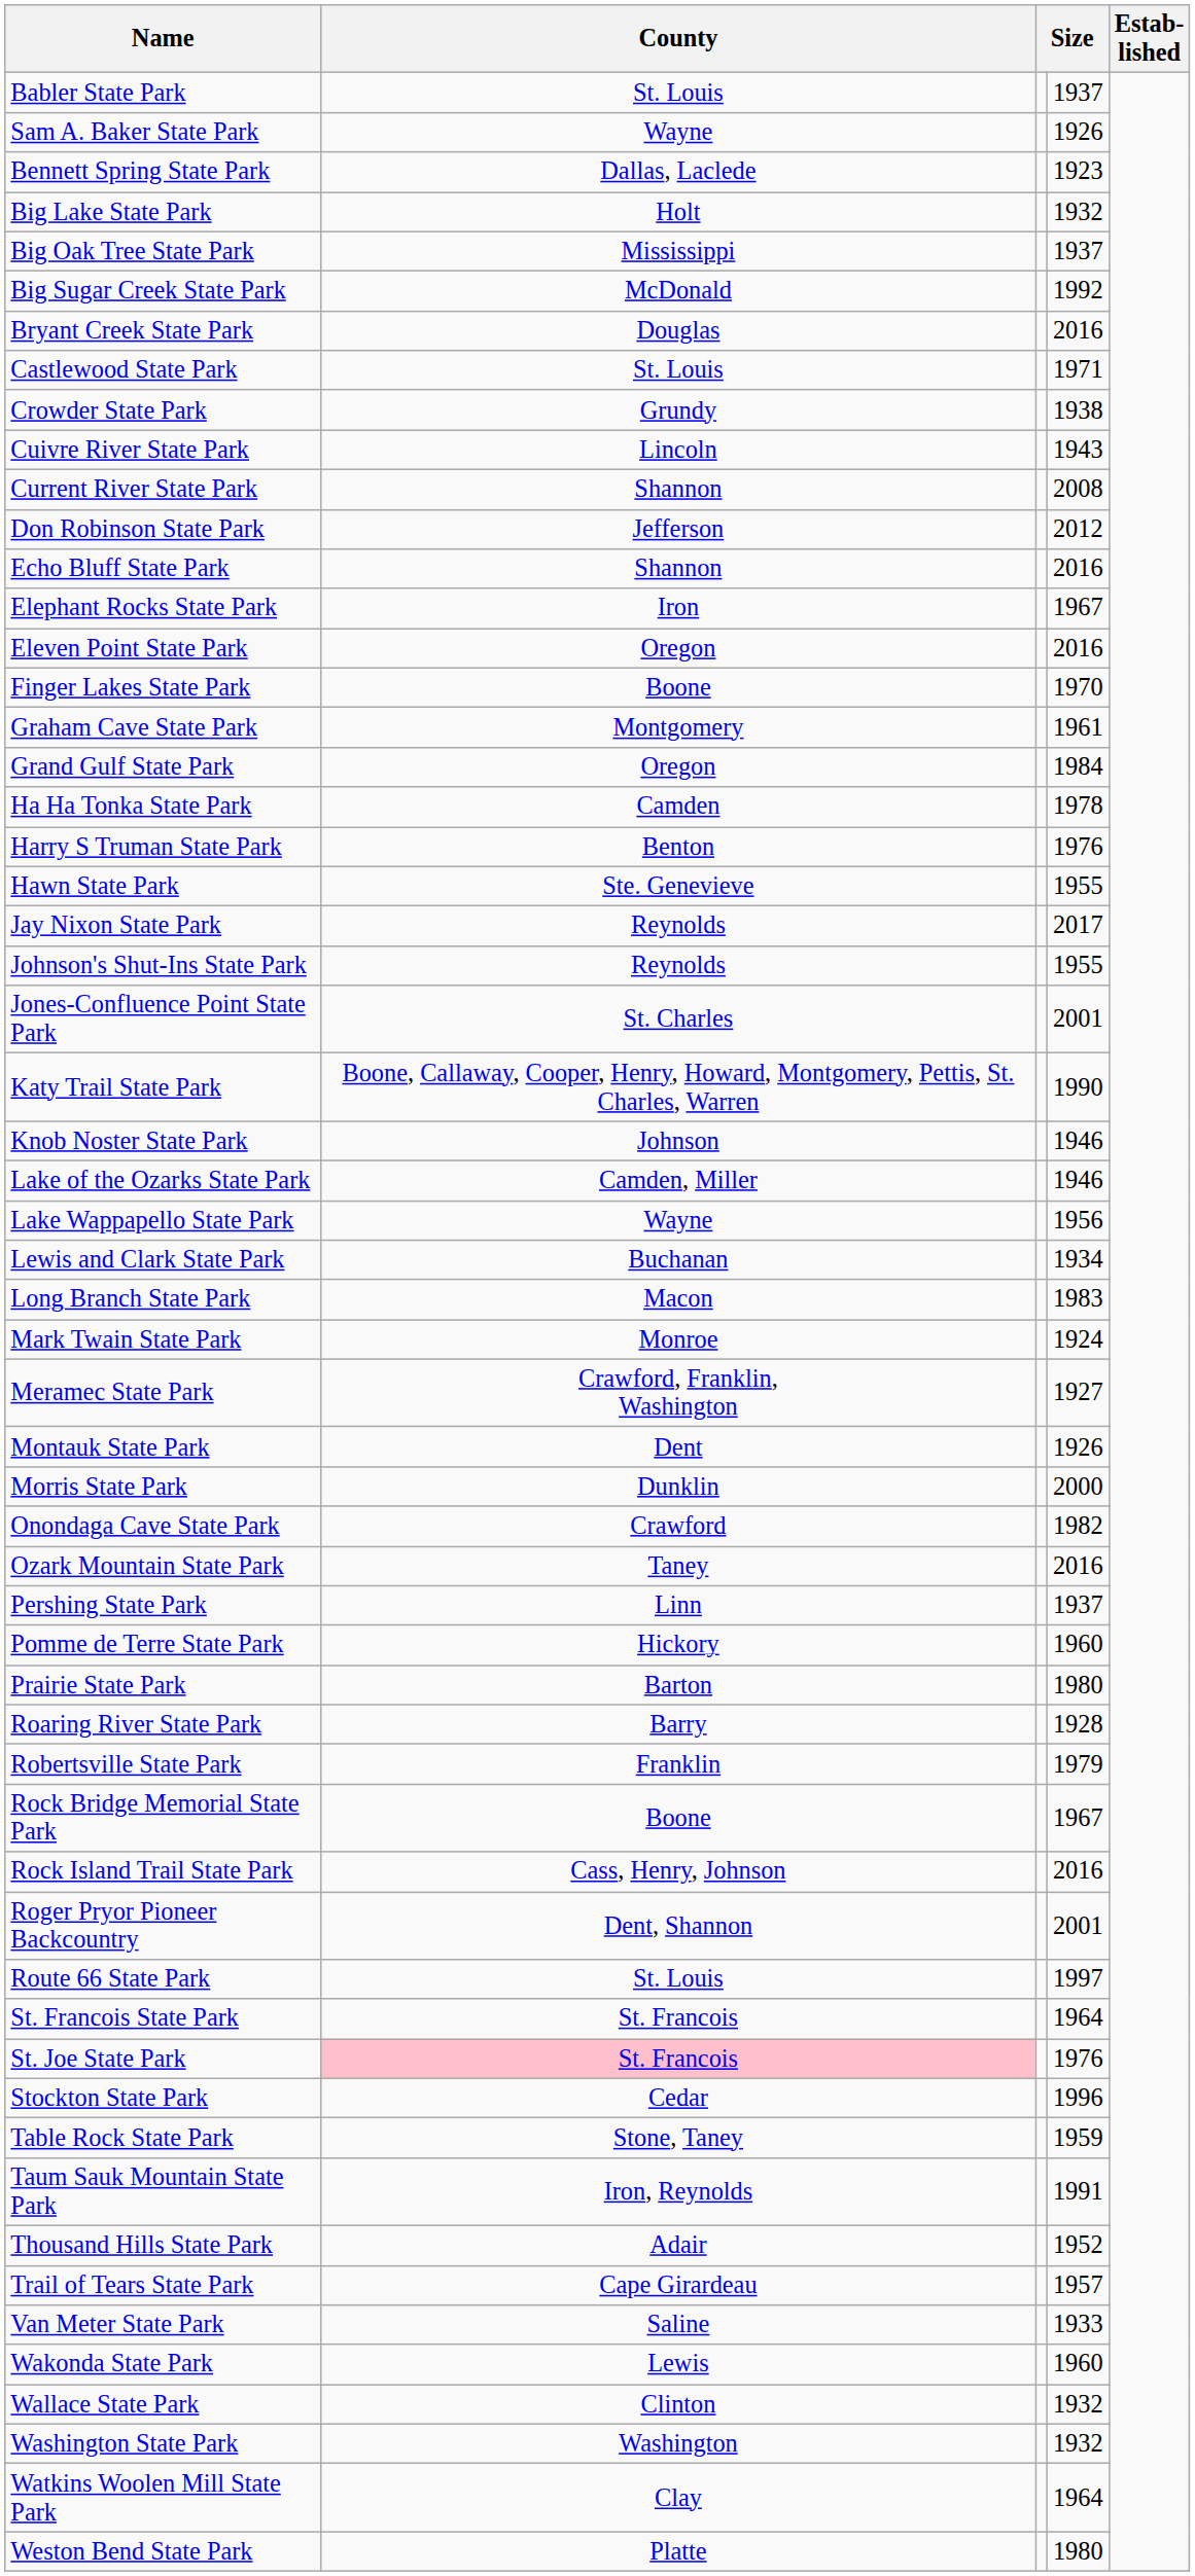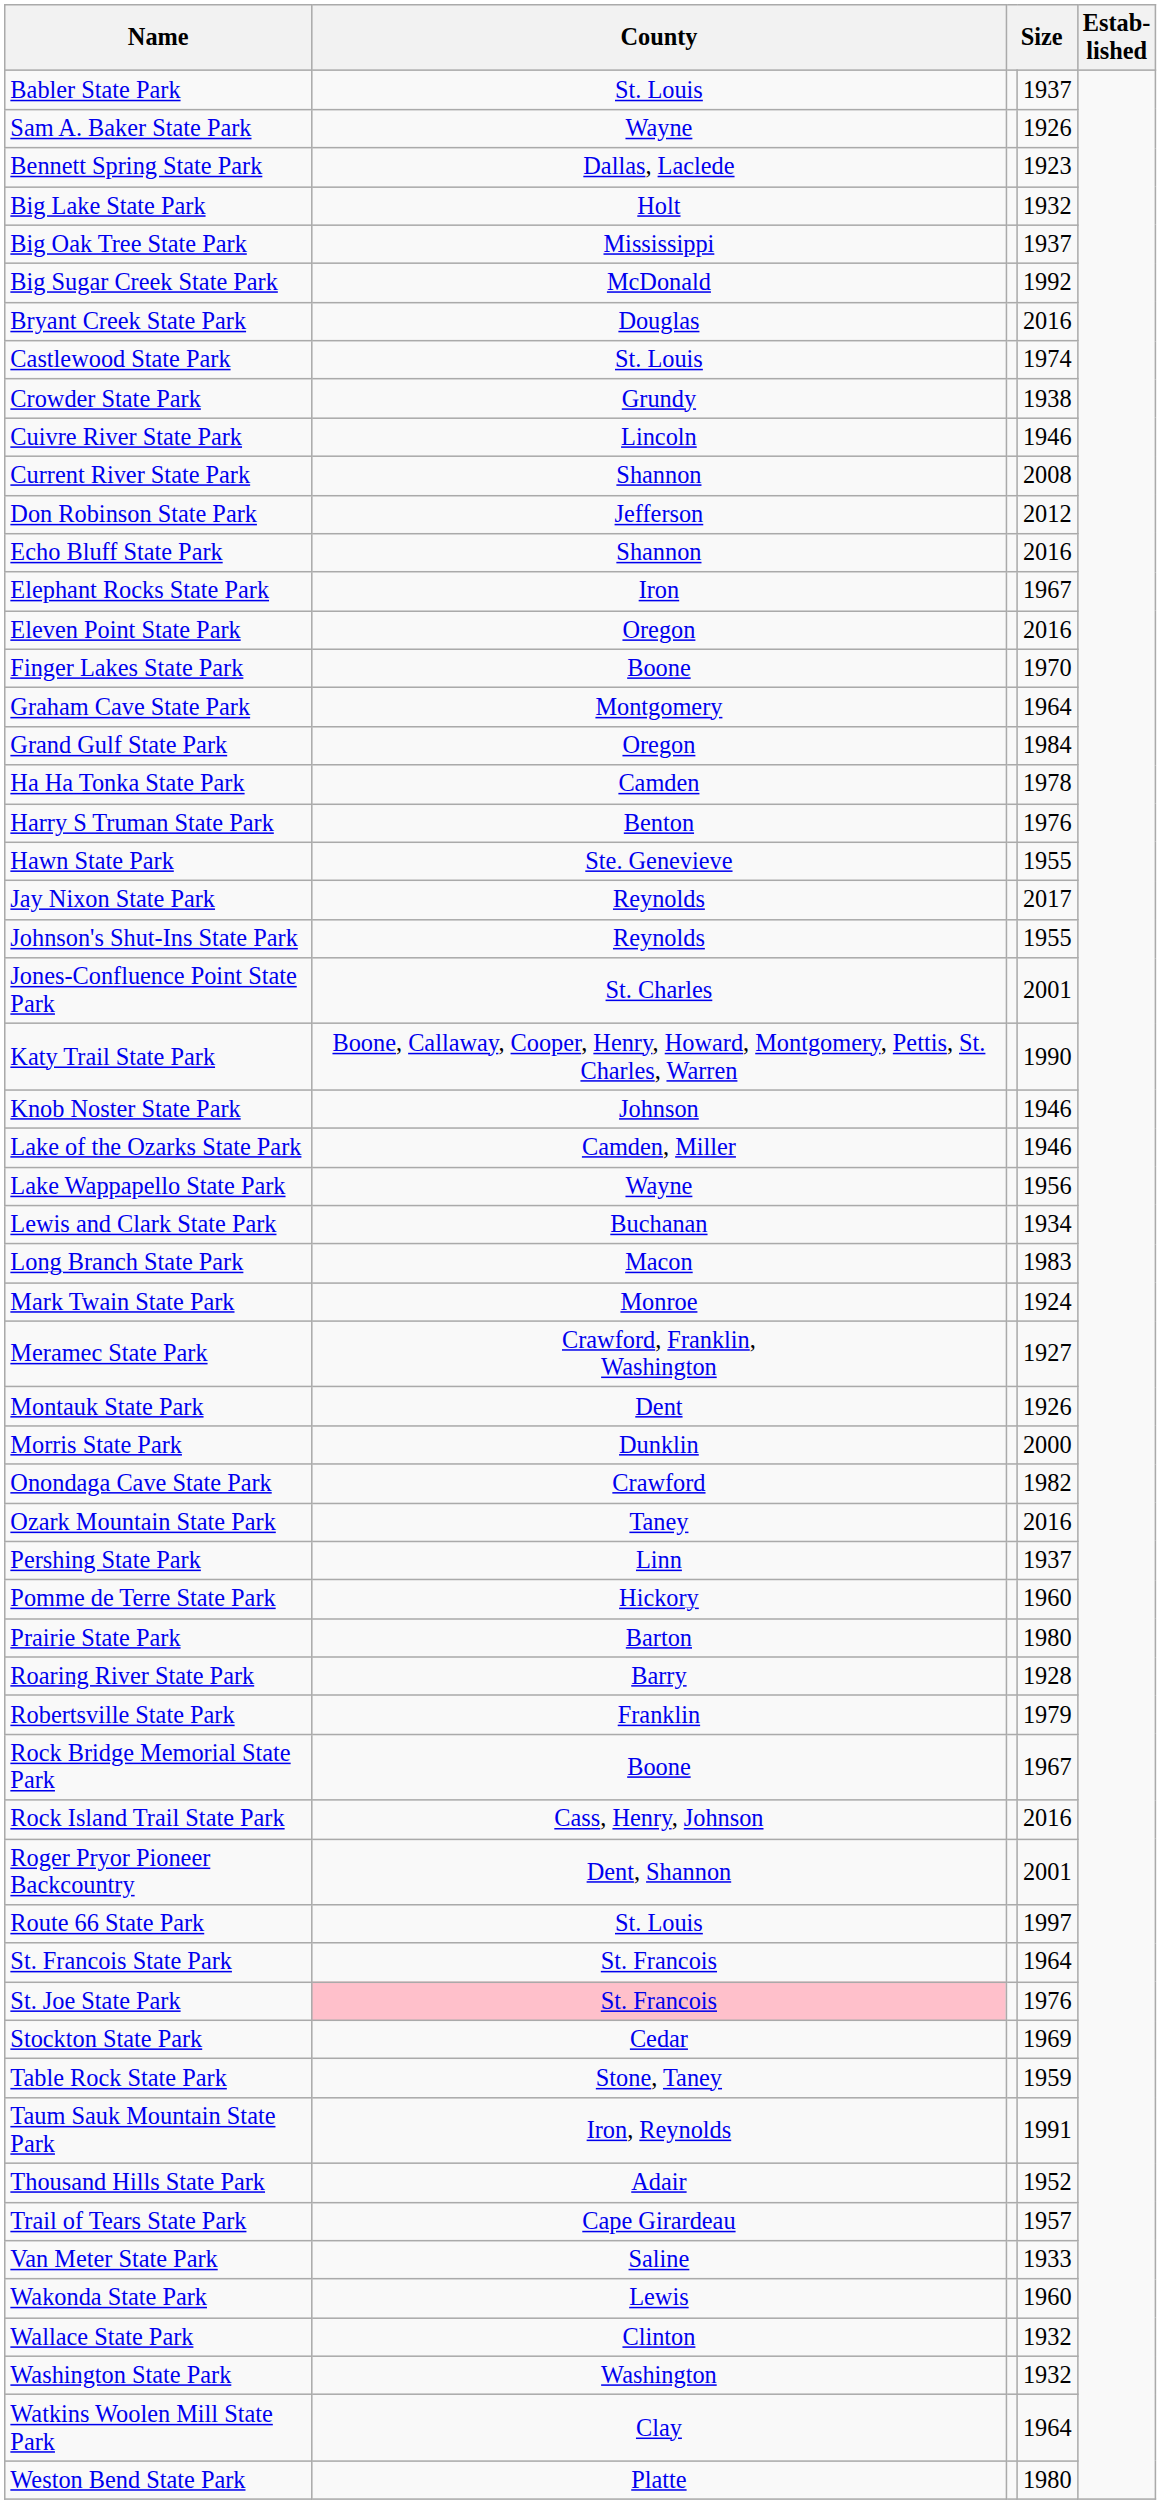 <table class="wikitable sortable" style="width:60%">
 <tr>
 <th>Name</th>
 <th>County</th>
 <th colspan=2>Size</th>
 <th>Estab-<br>lished</th>
 </tr>
 <tr>
 <td><a href='#'>Babler State Park</a></td>
 <td style="text-align:center;"><a href='#'>St. Louis</a></td>
 <td></td>
 <td style="text-align:center;">1937</td>
 </tr>
 <tr>
 <td><a href='#'>Sam A. Baker State Park</a></td>
 <td style="text-align:center;"><a href='#'>Wayne</a></td>
 <td></td>
 <td style="text-align:center;">1926</td>
 </tr>
 <tr>
 <td><a href='#'>Bennett Spring State Park</a></td>
 <td style="text-align:center;"><a href='#'>Dallas</a>, <a href='#'>Laclede</a></td>
 <td></td>
 <td style="text-align:center;">1923</td>
 </tr>
 <tr>
 <td><a href='#'>Big Lake State Park</a></td>
 <td style="text-align:center;"><a href='#'>Holt</a></td>
 <td></td>
 <td style="text-align:center;">1932</td>
 </tr>
 <tr>
 <td><a href='#'>Big Oak Tree State Park</a></td>
 <td style="text-align:center;"><a href='#'>Mississippi</a></td>
 <td></td>
 <td style="text-align:center;">1937</td>
 </tr>
 <tr>
 <td><a href='#'>Big Sugar Creek State Park</a></td>
 <td style="text-align:center;"><a href='#'>McDonald</a></td>
 <td></td>
 <td style="text-align:center;">1992</td>
 </tr>
 <tr>
 <td><a href='#'>Bryant Creek State Park</a></td>
 <td style="text-align:center;"><a href='#'>Douglas</a></td>
 <td></td>
 <td style="text-align:center;">2016</td>
 </tr>
 <tr>
 <td><a href='#'>Castlewood State Park</a></td>
 <td style="text-align:center;"><a href='#'>St. Louis</a></td>
 <td></td>
-<td style="text-align:center;">1971</td>
+<td style="text-align:center;">1974</td>
 </tr>
 <tr>
 <td><a href='#'>Crowder State Park</a></td>
 <td style="text-align:center;"><a href='#'>Grundy</a></td>
 <td></td>
 <td style="text-align:center;">1938</td>
 </tr>
 <tr>
 <td><a href='#'>Cuivre River State Park</a></td>
 <td style="text-align:center;"><a href='#'>Lincoln</a></td>
 <td></td>
-<td style="text-align:center;">1943</td>
+<td style="text-align:center;">1946</td>
 </tr>
 <tr>
 <td><a href='#'>Current River State Park</a></td>
 <td style="text-align:center;"><a href='#'>Shannon</a></td>
 <td></td>
 <td style="text-align:center;">2008</td>
 </tr>
 <tr>
 <td><a href='#'>Don Robinson State Park</a></td>
 <td style="text-align:center;"><a href='#'>Jefferson</a></td>
 <td></td>
 <td style="text-align:center;">2012</td>
 </tr>
 <tr>
 <td><a href='#'>Echo Bluff State Park</a></td>
 <td style="text-align:center;"><a href='#'>Shannon</a></td>
 <td></td>
 <td style="text-align:center;">2016</td>
 </tr>
 <tr>
 <td><a href='#'>Elephant Rocks State Park</a></td>
 <td style="text-align:center;"><a href='#'>Iron</a></td>
 <td></td>
 <td style="text-align:center;">1967</td>
 </tr>
 <tr>
 <td><a href='#'>Eleven Point State Park</a></td>
 <td style="text-align:center;"><a href='#'>Oregon</a></td>
 <td></td>
 <td style="text-align:center;">2016</td>
 </tr>
 <tr>
 <td><a href='#'>Finger Lakes State Park</a></td>
 <td style="text-align:center;"><a href='#'>Boone</a></td>
 <td></td>
 <td style="text-align:center;">1970</td>
 </tr>
 <tr>
 <td><a href='#'>Graham Cave State Park</a></td>
 <td style="text-align:center;"><a href='#'>Montgomery</a></td>
 <td></td>
-<td style="text-align:center;">1961</td>
+<td style="text-align:center;">1964</td>
 </tr>
 <tr>
 <td><a href='#'>Grand Gulf State Park</a></td>
 <td style="text-align:center;"><a href='#'>Oregon</a></td>
 <td></td>
 <td style="text-align:center;">1984</td>
 </tr>
 <tr>
 <td><a href='#'>Ha Ha Tonka State Park</a></td>
 <td style="text-align:center;"><a href='#'>Camden</a></td>
 <td></td>
 <td style="text-align:center;">1978</td>
 </tr>
 <tr>
 <td><a href='#'>Harry S Truman State Park</a></td>
 <td style="text-align:center;"><a href='#'>Benton</a></td>
 <td></td>
 <td style="text-align:center;">1976</td>
 </tr>
 <tr>
 <td><a href='#'>Hawn State Park</a></td>
 <td style="text-align:center;"><a href='#'>Ste. Genevieve</a></td>
 <td></td>
 <td style="text-align:center;">1955</td>
 </tr>
 <tr>
 <td><a href='#'>Jay Nixon State Park</a></td>
 <td style="text-align:center;"><a href='#'>Reynolds</a></td>
 <td></td>
 <td style="text-align:center;">2017</td>
 </tr>
 <tr>
 <td><a href='#'>Johnson's Shut-Ins State Park</a></td>
 <td style="text-align:center;"><a href='#'>Reynolds</a></td>
 <td></td>
 <td style="text-align:center;">1955</td>
 </tr>
 <tr>
 <td><a href='#'>Jones-Confluence Point State Park</a></td>
 <td style="text-align:center;"><a href='#'>St. Charles</a></td>
 <td></td>
 <td style="text-align:center;">2001</td>
 </tr>
 <tr>
 <td><a href='#'>Katy Trail State Park</a></td>
 <td style="text-align:center;"><a href='#'>Boone</a>, <a href='#'>Callaway</a>, <a href='#'>Cooper</a>, <a href='#'>Henry</a>, <a href='#'>Howard</a>, <a href='#'>Montgomery</a>, <a href='#'>Pettis</a>, <a href='#'>St. Charles</a>, <a href='#'>Warren</a></td>
 <td></td>
 <td style="text-align:center;">1990</td>
 </tr>
 <tr>
 <td><a href='#'>Knob Noster State Park</a></td>
 <td style="text-align:center;"><a href='#'>Johnson</a></td>
 <td></td>
 <td style="text-align:center;">1946</td>
 </tr>
 <tr>
 <td><a href='#'>Lake of the Ozarks State Park</a></td>
 <td style="text-align:center;"><a href='#'>Camden</a>, <a href='#'>Miller</a></td>
 <td></td>
 <td style="text-align:center;">1946</td>
 </tr>
 <tr>
 <td><a href='#'>Lake Wappapello State Park</a></td>
 <td style="text-align:center;"><a href='#'>Wayne</a></td>
 <td></td>
 <td style="text-align:center;">1956</td>
 </tr>
 <tr>
 <td><a href='#'>Lewis and Clark State Park</a></td>
 <td style="text-align:center;"><a href='#'>Buchanan</a></td>
 <td></td>
 <td style="text-align:center;">1934</td>
 </tr>
 <tr>
 <td><a href='#'>Long Branch State Park</a></td>
 <td style="text-align:center;"><a href='#'>Macon</a></td>
 <td></td>
 <td style="text-align:center;">1983</td>
 </tr>
 <tr>
 <td><a href='#'>Mark Twain State Park</a></td>
 <td style="text-align:center;"><a href='#'>Monroe</a></td>
 <td></td>
 <td style="text-align:center;">1924</td>
 </tr>
 <tr>
 <td><a href='#'>Meramec State Park</a></td>
 <td style="text-align:center;"><a href='#'>Crawford</a>, <a href='#'>Franklin</a>, <br><a href='#'>Washington</a></td>
 <td></td>
 <td style="text-align:center;">1927</td>
 </tr>
 <tr>
 <td><a href='#'>Montauk State Park</a></td>
 <td style="text-align:center;"><a href='#'>Dent</a></td>
 <td></td>
 <td style="text-align:center;">1926</td>
 </tr>
 <tr>
 <td><a href='#'>Morris State Park</a></td>
 <td style="text-align:center;"><a href='#'>Dunklin</a></td>
 <td></td>
 <td style="text-align:center;">2000</td>
 </tr>
 <tr>
 <td><a href='#'>Onondaga Cave State Park</a></td>
 <td style="text-align:center;"><a href='#'>Crawford</a></td>
 <td></td>
 <td style="text-align:center;">1982</td>
 </tr>
 <tr>
 <td><a href='#'>Ozark Mountain State Park</a></td>
 <td style="text-align:center;"><a href='#'>Taney</a></td>
 <td></td>
 <td style="text-align:center;">2016</td>
 </tr>
 <tr>
 <td><a href='#'>Pershing State Park</a></td>
 <td style="text-align:center;"><a href='#'>Linn</a></td>
 <td></td>
 <td style="text-align:center;">1937</td>
 </tr>
 <tr>
 <td><a href='#'>Pomme de Terre State Park</a></td>
 <td style="text-align:center;"><a href='#'>Hickory</a></td>
 <td></td>
 <td style="text-align:center;">1960</td>
 </tr>
 <tr>
 <td><a href='#'>Prairie State Park</a></td>
 <td style="text-align:center;"><a href='#'>Barton</a></td>
 <td></td>
 <td style="text-align:center;">1980</td>
 </tr>
 <tr>
 <td><a href='#'>Roaring River State Park</a></td>
 <td style="text-align:center;"><a href='#'>Barry</a></td>
 <td></td>
 <td style="text-align:center;">1928</td>
 </tr>
 <tr>
 <td><a href='#'>Robertsville State Park</a></td>
 <td style="text-align:center;"><a href='#'>Franklin</a></td>
 <td></td>
 <td style="text-align:center;">1979</td>
 </tr>
 <tr>
 <td><a href='#'>Rock Bridge Memorial State Park</a></td>
 <td style="text-align:center;"><a href='#'>Boone</a></td>
 <td></td>
 <td style="text-align:center;">1967</td>
 </tr>
 <tr>
 <td><a href='#'>Rock Island Trail State Park</a></td>
 <td style="text-align:center;"><a href='#'>Cass</a>, <a href='#'>Henry</a>, <a href='#'>Johnson</a></td>
 <td></td>
 <td style="text-align:center;">2016</td>
 </tr>
 <tr>
 <td><a href='#'>Roger Pryor Pioneer Backcountry</a></td>
 <td style="text-align:center;"><a href='#'>Dent</a>, <a href='#'>Shannon</a></td>
 <td></td>
 <td style="text-align:center;">2001</td>
 </tr>
 <tr>
 <td><a href='#'>Route 66 State Park</a></td>
 <td style="text-align:center;"><a href='#'>St. Louis</a></td>
 <td></td>
 <td style="text-align:center;">1997</td>
 </tr>
 <tr>
 <td><a href='#'>St. Francois State Park</a></td>
 <td style="text-align:center;"><a href='#'>St. Francois</a></td>
 <td></td>
 <td style="text-align:center;">1964</td>
 </tr>
 <tr>
 <td><a href='#'>St. Joe State Park</a></td>
 <td style="background: pink; text-align:center;"><a href='#'>St. Francois</a></td>
 <td></td>
 <td style="text-align:center;">1976</td>
 </tr>
 <tr>
 <td><a href='#'>Stockton State Park</a></td>
 <td style="text-align:center;"><a href='#'>Cedar</a></td>
 <td></td>
-<td style="text-align:center;">1996</td>
+<td style="text-align:center;">1969</td>
 </tr>
 <tr>
 <td><a href='#'>Table Rock State Park</a></td>
 <td style="text-align:center;"><a href='#'>Stone</a>, <a href='#'>Taney</a></td>
 <td></td>
 <td style="text-align:center;">1959</td>
 </tr>
 <tr>
 <td><a href='#'>Taum Sauk Mountain State Park</a></td>
 <td style="text-align:center;"><a href='#'>Iron</a>, <a href='#'>Reynolds</a></td>
 <td></td>
 <td style="text-align:center;">1991</td>
 </tr>
 <tr>
 <td><a href='#'>Thousand Hills State Park</a></td>
 <td style="text-align:center;"><a href='#'>Adair</a></td>
 <td></td>
 <td style="text-align:center;">1952</td>
 </tr>
 <tr>
 <td><a href='#'>Trail of Tears State Park</a></td>
 <td style="text-align:center;"><a href='#'>Cape Girardeau</a></td>
 <td></td>
 <td style="text-align:center;">1957</td>
 </tr>
 <tr>
 <td><a href='#'>Van Meter State Park</a></td>
 <td style="text-align:center;"><a href='#'>Saline</a></td>
 <td></td>
 <td style="text-align:center;">1933</td>
 </tr>
 <tr>
 <td><a href='#'>Wakonda State Park</a></td>
 <td style="text-align:center;"><a href='#'>Lewis</a></td>
 <td></td>
 <td style="text-align:center;">1960</td>
 </tr>
 <tr>
 <td><a href='#'>Wallace State Park</a></td>
 <td style="text-align:center;"><a href='#'>Clinton</a></td>
 <td></td>
 <td style="text-align:center;">1932</td>
 </tr>
 <tr>
 <td><a href='#'>Washington State Park</a></td>
 <td style="text-align:center;"><a href='#'>Washington</a></td>
 <td></td>
 <td style="text-align:center;">1932</td>
 </tr>
 <tr>
 <td><a href='#'>Watkins Woolen Mill State Park</a></td>
 <td style="text-align:center;"><a href='#'>Clay</a></td>
 <td></td>
 <td style="text-align:center;">1964</td>
 </tr>
 <tr>
 <td><a href='#'>Weston Bend State Park</a></td>
 <td style="text-align:center;"><a href='#'>Platte</a></td>
 <td></td>
 <td style="text-align:center;">1980</td>
 </tr>
 </table>
